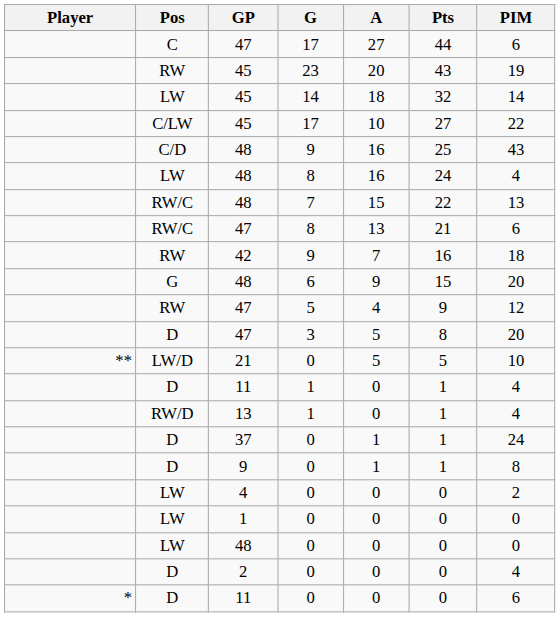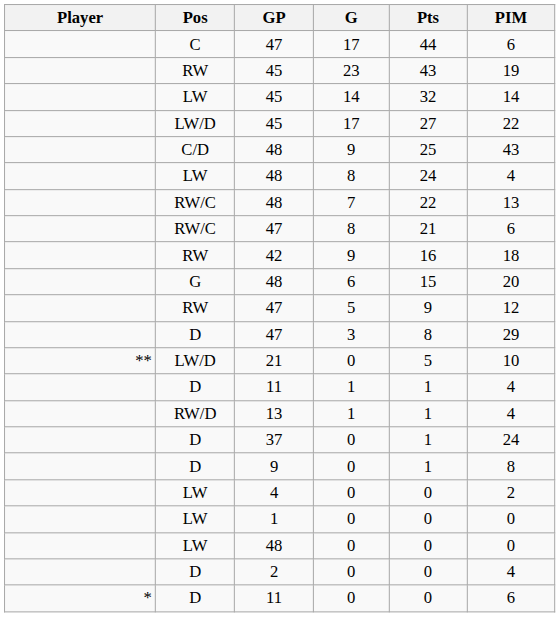 <table class="wikitable sortable" width="60%">
 <tr ALIGN="center">
 <th bgcolor="#DDDDFF" width="10%">Player</th>
 <th bgcolor="#DDDDFF" width="3%" title="Position">Pos</th>
 <th bgcolor="#DDDDFF" width="5%" title="Games played">GP</th>
 <th bgcolor="#DDDDFF" width="5%" title="Goals">G</th>
-<th bgcolor="#DDDDFF" width="5%" title="Assists">A</th>
 <th bgcolor="#DDDDFF" width="5%" title="Points">Pts</th>
 <th bgcolor="#DDDDFF" width="5%" title="Penalties in Minutes">PIM</th>
 </tr>
 <tr align="center">
 <td align="right"></td>
 <td>C</td>
 <td>47</td>
 <td>17</td>
-<td>27</td>
 <td>44</td>
 <td>6</td>
 </tr>
 <tr align="center">
 <td align="right"></td>
 <td>RW</td>
 <td>45</td>
 <td>23</td>
-<td>20</td>
 <td>43</td>
 <td>19</td>
 </tr>
 <tr align="center">
 <td align="right"></td>
 <td>LW</td>
 <td>45</td>
 <td>14</td>
-<td>18</td>
 <td>32</td>
 <td>14</td>
 </tr>
 <tr align="center">
 <td align="right"></td>
-<td>C/LW</td>
+<td>LW/D</td>
 <td>45</td>
 <td>17</td>
-<td>10</td>
 <td>27</td>
 <td>22</td>
 </tr>
 <tr align="center">
 <td align="right"></td>
 <td>C/D</td>
 <td>48</td>
 <td>9</td>
-<td>16</td>
 <td>25</td>
 <td>43</td>
 </tr>
 <tr align="center">
 <td align="right"></td>
 <td>LW</td>
 <td>48</td>
 <td>8</td>
-<td>16</td>
 <td>24</td>
 <td>4</td>
 </tr>
 <tr align="center">
 <td align="right"></td>
 <td>RW/C</td>
 <td>48</td>
 <td>7</td>
-<td>15</td>
 <td>22</td>
 <td>13</td>
 </tr>
 <tr align="center">
 <td align="right"></td>
 <td>RW/C</td>
 <td>47</td>
 <td>8</td>
-<td>13</td>
 <td>21</td>
 <td>6</td>
 </tr>
 <tr align="center">
 <td align="right"></td>
 <td>RW</td>
 <td>42</td>
 <td>9</td>
-<td>7</td>
 <td>16</td>
 <td>18</td>
 </tr>
 <tr align="center">
 <td align="right"></td>
 <td>G</td>
 <td>48</td>
 <td>6</td>
-<td>9</td>
 <td>15</td>
 <td>20</td>
 </tr>
 <tr align="center">
 <td align="right"></td>
 <td>RW</td>
 <td>47</td>
 <td>5</td>
-<td>4</td>
 <td>9</td>
 <td>12</td>
 </tr>
 <tr align="center">
 <td align="right"></td>
 <td>D</td>
 <td>47</td>
 <td>3</td>
-<td>5</td>
 <td>8</td>
-<td>20</td>
+<td>29</td>
 </tr>
 <tr align="center">
 <td align="right">**</td>
 <td>LW/D</td>
 <td>21</td>
 <td>0</td>
-<td>5</td>
 <td>5</td>
 <td>10</td>
 </tr>
 <tr align="center">
 <td align="right"></td>
 <td>D</td>
 <td>11</td>
 <td>1</td>
-<td>0</td>
 <td>1</td>
 <td>4</td>
 </tr>
 <tr align="center">
 <td align="right"></td>
 <td>RW/D</td>
 <td>13</td>
 <td>1</td>
-<td>0</td>
 <td>1</td>
 <td>4</td>
 </tr>
 <tr align="center">
 <td align="right"></td>
 <td>D</td>
 <td>37</td>
 <td>0</td>
 <td>1</td>
-<td>1</td>
 <td>24</td>
 </tr>
 <tr align="center">
 <td align="right"></td>
 <td>D</td>
 <td>9</td>
 <td>0</td>
 <td>1</td>
-<td>1</td>
 <td>8</td>
 </tr>
 <tr align="center">
 <td align="right"></td>
 <td>LW</td>
 <td>4</td>
-<td>0</td>
 <td>0</td>
 <td>0</td>
 <td>2</td>
 </tr>
 <tr align="center">
 <td align="right"></td>
 <td>LW</td>
 <td>1</td>
 <td>0</td>
 <td>0</td>
 <td>0</td>
-<td>0</td>
 </tr>
 <tr align="center">
 <td align="right"></td>
 <td>LW</td>
 <td>48</td>
-<td>0</td>
 <td>0</td>
 <td>0</td>
 <td>0</td>
 </tr>
 <tr align="center">
 <td align="right"></td>
 <td>D</td>
 <td>2</td>
 <td>0</td>
 <td>0</td>
-<td>0</td>
 <td>4</td>
 </tr>
 <tr align="center">
 <td align="right">*</td>
 <td>D</td>
 <td>11</td>
 <td>0</td>
 <td>0</td>
-<td>0</td>
 <td>6</td>
 </tr>
 </table>
